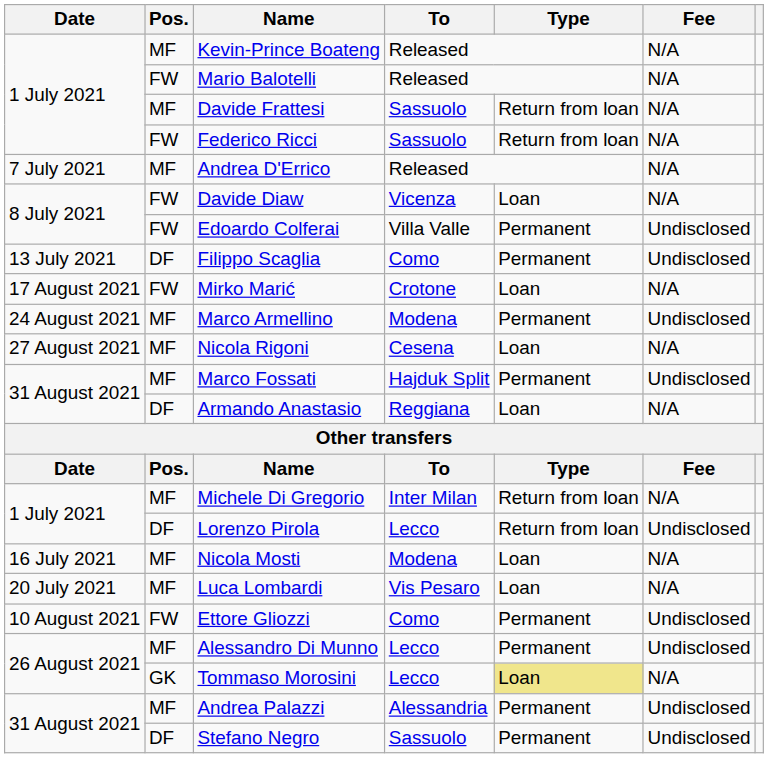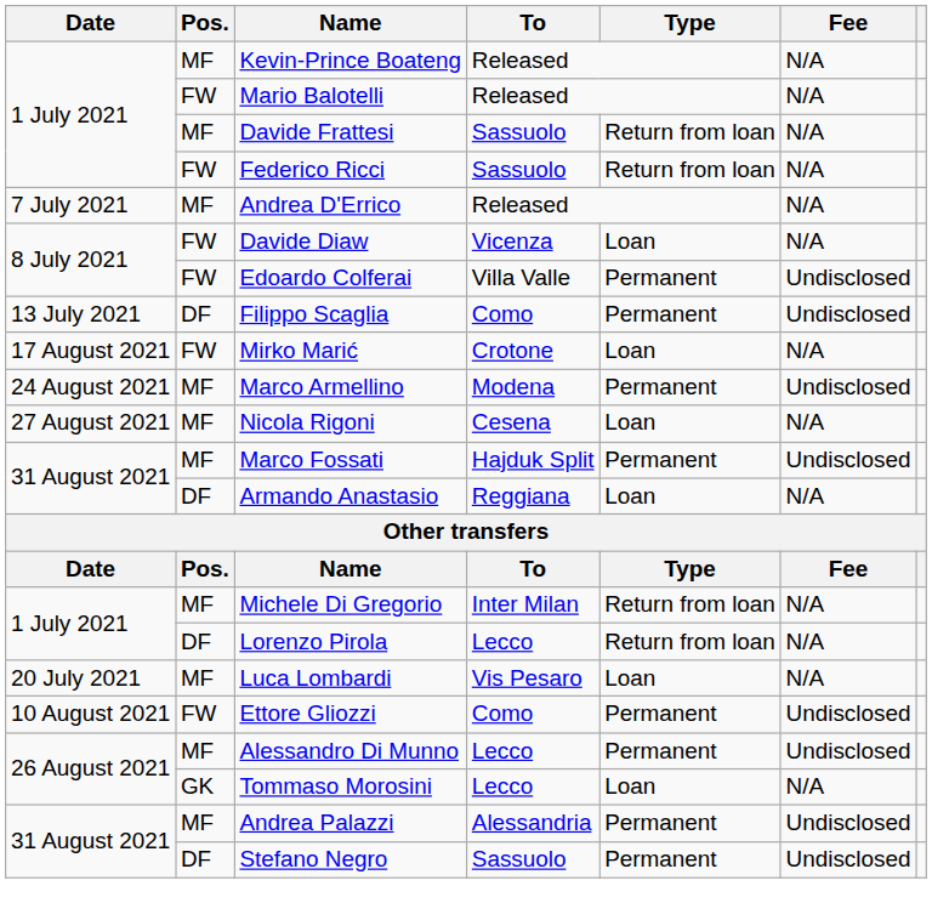 <table class="wikitable">
 <tr>
 <th>Date</th>
 <th>Pos.</th>
 <th>Name</th>
 <th>To</th>
 <th>Type</th>
 <th>Fee</th>
 <th></th>
 </tr>
 <tr>
 <td rowspan="4">1 July 2021</td>
 <td>MF</td>
 <td> <a href='#'>Kevin-Prince Boateng</a></td>
 <td colspan="2">Released</td>
 <td>N/A</td>
 <td></td>
 </tr>
 <tr>
 <td>FW</td>
 <td> <a href='#'>Mario Balotelli</a></td>
 <td colspan="2">Released</td>
 <td>N/A</td>
 <td></td>
 </tr>
 <tr>
 <td>MF</td>
 <td> <a href='#'>Davide Frattesi</a></td>
 <td><a href='#'>Sassuolo</a></td>
 <td>Return from loan</td>
 <td>N/A</td>
 <td></td>
 </tr>
 <tr>
 <td>FW</td>
 <td> <a href='#'>Federico Ricci</a></td>
 <td><a href='#'>Sassuolo</a></td>
 <td>Return from loan</td>
 <td>N/A</td>
 <td></td>
 </tr>
 <tr>
 <td>7 July 2021</td>
 <td>MF</td>
 <td> <a href='#'>Andrea D'Errico</a></td>
 <td colspan="2">Released</td>
 <td>N/A</td>
 <td></td>
 </tr>
 <tr>
 <td rowspan="2">8 July 2021</td>
 <td>FW</td>
 <td> <a href='#'>Davide Diaw</a></td>
 <td><a href='#'>Vicenza</a></td>
 <td>Loan</td>
 <td>N/A</td>
 <td></td>
 </tr>
 <tr>
 <td>FW</td>
 <td> <a href='#'>Edoardo Colferai</a></td>
 <td>Villa Valle</td>
 <td>Permanent</td>
 <td>Undisclosed</td>
 <td></td>
 </tr>
 <tr>
 <td>13 July 2021</td>
 <td>DF</td>
 <td> <a href='#'>Filippo Scaglia</a></td>
 <td><a href='#'>Como</a></td>
 <td>Permanent</td>
 <td>Undisclosed</td>
 <td></td>
 </tr>
 <tr>
 <td>17 August 2021</td>
 <td>FW</td>
 <td> <a href='#'>Mirko Marić</a></td>
 <td><a href='#'>Crotone</a></td>
 <td>Loan</td>
 <td>N/A</td>
 <td></td>
 </tr>
 <tr>
 <td>24 August 2021</td>
 <td>MF</td>
 <td> <a href='#'>Marco Armellino</a></td>
 <td><a href='#'>Modena</a></td>
 <td>Permanent</td>
 <td>Undisclosed</td>
 <td></td>
 </tr>
 <tr>
 <td>27 August 2021</td>
 <td>MF</td>
 <td> <a href='#'>Nicola Rigoni</a></td>
 <td><a href='#'>Cesena</a></td>
 <td>Loan</td>
 <td>N/A</td>
 <td></td>
 </tr>
 <tr>
 <td rowspan="2">31 August 2021</td>
 <td>MF</td>
 <td> <a href='#'>Marco Fossati</a></td>
 <td> <a href='#'>Hajduk Split</a></td>
 <td>Permanent</td>
 <td>Undisclosed</td>
 <td></td>
 </tr>
 <tr>
 <td>DF</td>
 <td> <a href='#'>Armando Anastasio</a></td>
 <td><a href='#'>Reggiana</a></td>
 <td>Loan</td>
 <td>N/A</td>
 <td></td>
 </tr>
 <tr>
 <th colspan="7">Other transfers</th>
 </tr>
 <tr>
 <th>Date</th>
 <th>Pos.</th>
 <th>Name</th>
 <th>To</th>
 <th>Type</th>
 <th>Fee</th>
 <th></th>
 </tr>
 <tr>
 <td rowspan="2">1 July 2021</td>
 <td>MF</td>
 <td> <a href='#'>Michele Di Gregorio</a></td>
 <td><a href='#'>Inter Milan</a></td>
 <td>Return from loan</td>
 <td>N/A</td>
 <td></td>
 </tr>
 <tr>
 <td>DF</td>
 <td> <a href='#'>Lorenzo Pirola</a></td>
 <td><a href='#'>Lecco</a></td>
 <td>Return from loan</td>
-<td>Undisclosed</td>
-<td></td>
-</tr>
-<tr>
-<td>16 July 2021</td>
-<td>MF</td>
-<td> <a href='#'>Nicola Mosti</a></td>
-<td><a href='#'>Modena</a></td>
-<td>Loan</td>
 <td>N/A</td>
 <td></td>
 </tr>
 <tr>
 <td>20 July 2021</td>
 <td>MF</td>
 <td> <a href='#'>Luca Lombardi</a></td>
 <td><a href='#'>Vis Pesaro</a></td>
 <td>Loan</td>
 <td>N/A</td>
 <td></td>
 </tr>
 <tr>
 <td>10 August 2021</td>
 <td>FW</td>
 <td> <a href='#'>Ettore Gliozzi</a></td>
 <td><a href='#'>Como</a></td>
 <td>Permanent</td>
 <td>Undisclosed</td>
 <td></td>
 </tr>
 <tr>
 <td rowspan="2">26 August 2021</td>
 <td>MF</td>
 <td> <a href='#'>Alessandro Di Munno</a></td>
 <td><a href='#'>Lecco</a></td>
 <td>Permanent</td>
 <td>Undisclosed</td>
 <td></td>
 </tr>
 <tr>
 <td>GK</td>
 <td> <a href='#'>Tommaso Morosini</a></td>
 <td><a href='#'>Lecco</a></td>
-<td style="background: khaki;">Loan</td>
+<td>Loan</td>
 <td>N/A</td>
 <td></td>
 </tr>
 <tr>
 <td rowspan="2">31 August 2021</td>
 <td>MF</td>
 <td> <a href='#'>Andrea Palazzi</a></td>
 <td><a href='#'>Alessandria</a></td>
 <td>Permanent</td>
 <td>Undisclosed</td>
 <td></td>
 </tr>
 <tr>
 <td>DF</td>
 <td> <a href='#'>Stefano Negro</a></td>
 <td><a href='#'>Sassuolo</a></td>
 <td>Permanent</td>
 <td>Undisclosed</td>
 <td></td>
 </tr>
 </table>
